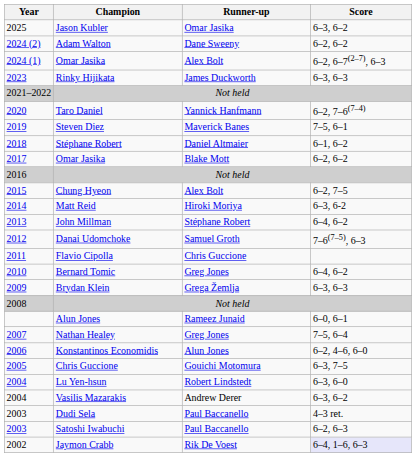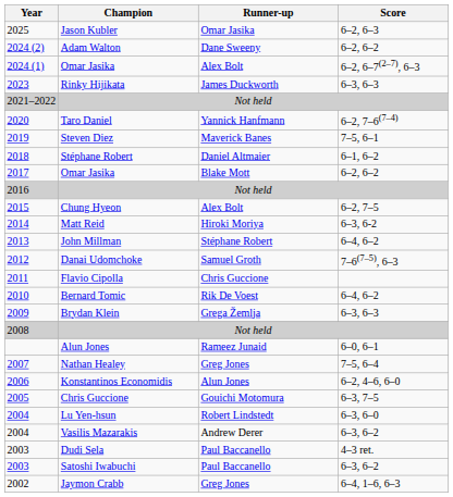 <table class="wikitable">
 <tr>
 <th>Year</th>
 <th width="200">Champion</th>
 <th width="200">Runner-up</th>
 <th width="155">Score</th>
 </tr>
 <tr>
 <td>2025</td>
 <td> <a href='#'>Jason Kubler</a></td>
 <td> <a href='#'>Omar Jasika</a></td>
-<td>6–3, 6–2</td>
+<td>6–2, 6–3</td>
 </tr>
 <tr>
 <td><a href='#'>2024 (2)</a></td>
 <td> <a href='#'>Adam Walton</a></td>
 <td> <a href='#'>Dane Sweeny</a></td>
 <td>6–2, 6–2</td>
 </tr>
 <tr>
 <td><a href='#'>2024 (1)</a></td>
 <td> <a href='#'>Omar Jasika</a></td>
 <td> <a href='#'>Alex Bolt</a></td>
 <td>6–2, 6–7<sup>(2–7)</sup>, 6–3</td>
 </tr>
 <tr>
 <td><a href='#'>2023</a></td>
 <td> <a href='#'>Rinky Hijikata</a></td>
 <td> <a href='#'>James Duckworth</a></td>
 <td>6–3, 6–3</td>
 </tr>
 <tr>
 <td style="background:#cfcfcf">2021–2022</td>
 <td colspan="3" align="center" style="background:#cfcfcf"><em>Not held</em></td>
 </tr>
 <tr>
 <td><a href='#'>2020</a></td>
 <td> <a href='#'>Taro Daniel</a></td>
 <td> <a href='#'>Yannick Hanfmann</a></td>
 <td>6–2, 7–6<sup>(7–4)</sup></td>
 </tr>
 <tr>
 <td><a href='#'>2019</a></td>
 <td> <a href='#'>Steven Diez</a></td>
 <td> <a href='#'>Maverick Banes</a></td>
 <td>7–5, 6–1</td>
 </tr>
 <tr>
 <td><a href='#'>2018</a></td>
 <td> <a href='#'>Stéphane Robert</a></td>
 <td> <a href='#'>Daniel Altmaier</a></td>
 <td>6–1, 6–2</td>
 </tr>
 <tr>
 <td><a href='#'>2017</a></td>
 <td> <a href='#'>Omar Jasika</a></td>
 <td> <a href='#'>Blake Mott</a></td>
 <td>6–2, 6–2</td>
 </tr>
 <tr>
 <td style="background:#cfcfcf">2016</td>
 <td colspan="3" align="center" style="background:#cfcfcf"><em>Not held</em></td>
 </tr>
 <tr>
 <td><a href='#'>2015</a></td>
 <td> <a href='#'>Chung Hyeon</a></td>
 <td> <a href='#'>Alex Bolt</a></td>
 <td>6–2, 7–5</td>
 </tr>
 <tr>
 <td><a href='#'>2014</a></td>
 <td> <a href='#'>Matt Reid</a></td>
 <td> <a href='#'>Hiroki Moriya</a></td>
 <td>6–3, 6-2</td>
 </tr>
 <tr>
 <td><a href='#'>2013</a></td>
 <td> <a href='#'>John Millman</a></td>
 <td> <a href='#'>Stéphane Robert</a></td>
 <td>6–4, 6–2</td>
 </tr>
 <tr>
 <td><a href='#'>2012</a></td>
 <td> <a href='#'>Danai Udomchoke</a></td>
 <td> <a href='#'>Samuel Groth</a></td>
 <td>7–6<sup>(7–5)</sup>, 6–3</td>
 </tr>
 <tr>
 <td><a href='#'>2011</a></td>
 <td> <a href='#'>Flavio Cipolla</a></td>
 <td> <a href='#'>Chris Guccione</a></td>
 <td></td>
 </tr>
 <tr>
 <td><a href='#'>2010</a></td>
 <td> <a href='#'>Bernard Tomic</a></td>
-<td> <a href='#'>Greg Jones</a></td>
+<td> <a href='#'>Rik De Voest</a></td>
 <td>6–4, 6–2</td>
 </tr>
 <tr>
 <td><a href='#'>2009</a></td>
 <td> <a href='#'>Brydan Klein</a></td>
 <td> <a href='#'>Grega Žemlja</a></td>
 <td>6–3, 6–3</td>
 </tr>
 <tr>
 <td style="background:#cfcfcf">2008</td>
 <td colspan="3" align="center" style="background:#cfcfcf"><em>Not held</em></td>
 </tr>
 <tr>
 <td></td>
 <td> <a href='#'>Alun Jones</a></td>
 <td> <a href='#'>Rameez Junaid</a></td>
 <td>6–0, 6–1</td>
 </tr>
 <tr>
 <td><a href='#'>2007 </a></td>
 <td> <a href='#'>Nathan Healey</a></td>
 <td> <a href='#'>Greg Jones</a></td>
 <td>7–5, 6–4</td>
 </tr>
 <tr>
 <td><a href='#'>2006</a></td>
 <td> <a href='#'>Konstantinos Economidis</a></td>
 <td> <a href='#'>Alun Jones</a></td>
 <td>6–2, 4–6, 6–0</td>
 </tr>
 <tr>
 <td><a href='#'>2005</a></td>
 <td> <a href='#'>Chris Guccione</a></td>
 <td> <a href='#'>Gouichi Motomura</a></td>
 <td>6–3, 7–5</td>
 </tr>
 <tr>
 <td><a href='#'>2004 </a></td>
 <td> <a href='#'>Lu Yen-hsun</a></td>
 <td> <a href='#'>Robert Lindstedt</a></td>
 <td>6–3, 6–0</td>
 </tr>
 <tr>
 <td>2004 </td>
 <td> <a href='#'>Vasilis Mazarakis</a></td>
 <td> Andrew Derer</td>
 <td>6–3, 6–2</td>
 </tr>
 <tr>
 <td>2003 </td>
 <td> <a href='#'>Dudi Sela</a></td>
 <td> <a href='#'>Paul Baccanello</a></td>
 <td>4–3 ret.</td>
 </tr>
 <tr>
 <td><a href='#'>2003 </a></td>
 <td> <a href='#'>Satoshi Iwabuchi</a></td>
 <td> <a href='#'>Paul Baccanello</a></td>
-<td>6–2, 6–3</td>
+<td>6–3, 6–2</td>
 </tr>
 <tr>
 <td>2002</td>
 <td> <a href='#'>Jaymon Crabb</a></td>
-<td> <a href='#'>Rik De Voest</a></td>
-<td style="background: lavender;">6–4, 1–6, 6–3</td>
+<td> <a href='#'>Greg Jones</a></td>
+<td>6–4, 1–6, 6–3</td>
 </tr>
 </table>
